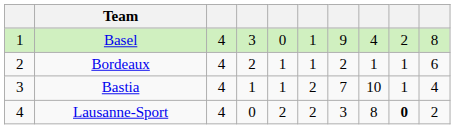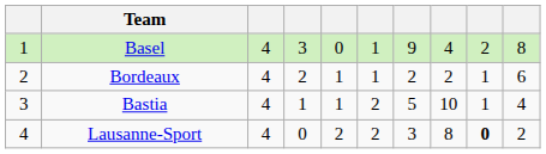 <table class="wikitable" style="text-align: center;">
 <tr>
 <th width="25"></th>
 <th width="175">Team</th>
 <th width="25"></th>
 <th width="25"></th>
 <th width="25"></th>
 <th width="25"></th>
 <th width="25"></th>
 <th width="25"></th>
 <th width="25"></th>
 <th width="25"></th>
 </tr>
 <tr style="background: #D0F0C0">
 <td>1</td>
 <td><a href='#'>Basel</a></td>
 <td>4</td>
 <td>3</td>
 <td>0</td>
 <td>1</td>
 <td>9</td>
 <td>4</td>
 <td>2</td>
 <td>8</td>
 </tr>
 <tr>
 <td>2</td>
 <td><a href='#'>Bordeaux</a></td>
 <td>4</td>
 <td>2</td>
 <td>1</td>
 <td>1</td>
 <td>2</td>
-<td>1</td>
+<td>2</td>
 <td>1</td>
 <td>6</td>
 </tr>
 <tr>
 <td>3</td>
 <td><a href='#'>Bastia</a></td>
 <td>4</td>
 <td>1</td>
 <td>1</td>
 <td>2</td>
-<td>7</td>
+<td>5</td>
 <td>10</td>
 <td>1</td>
 <td>4</td>
 </tr>
 <tr>
 <td>4</td>
 <td><a href='#'>Lausanne-Sport</a></td>
 <td>4</td>
 <td>0</td>
 <td>2</td>
 <td>2</td>
 <td>3</td>
 <td>8</td>
 <td><strong>0</strong></td>
 <td>2</td>
 </tr>
 </table>
